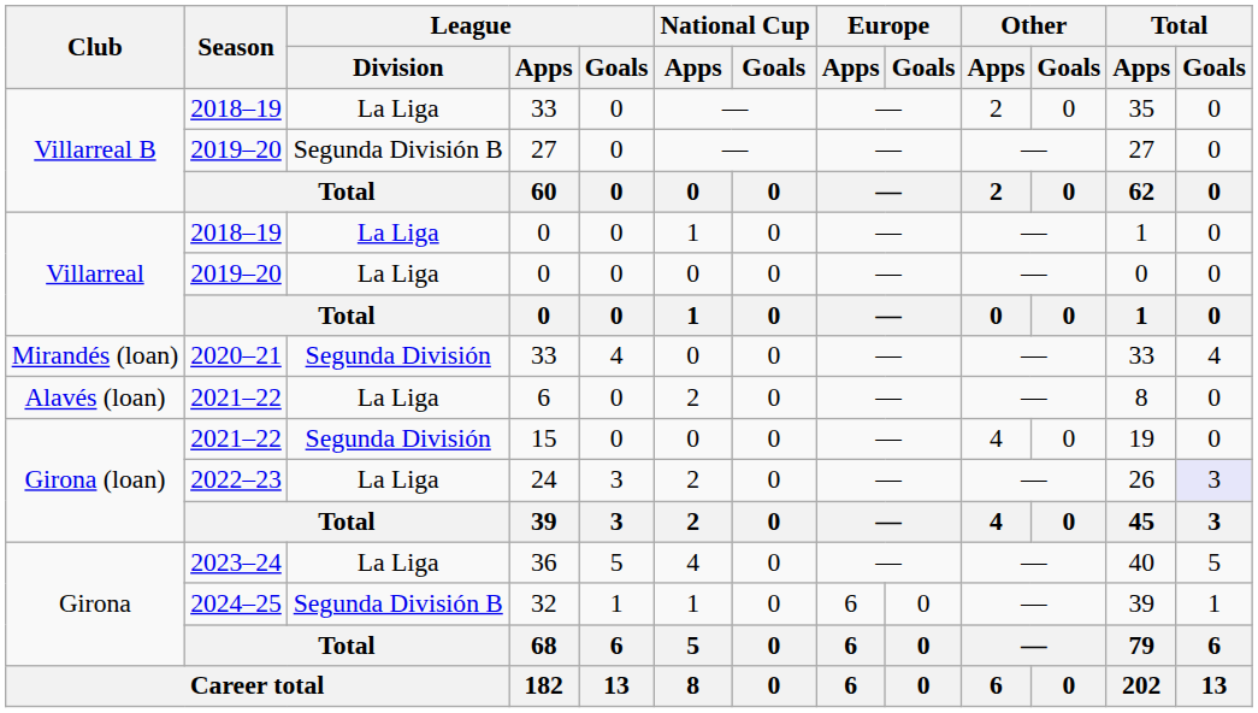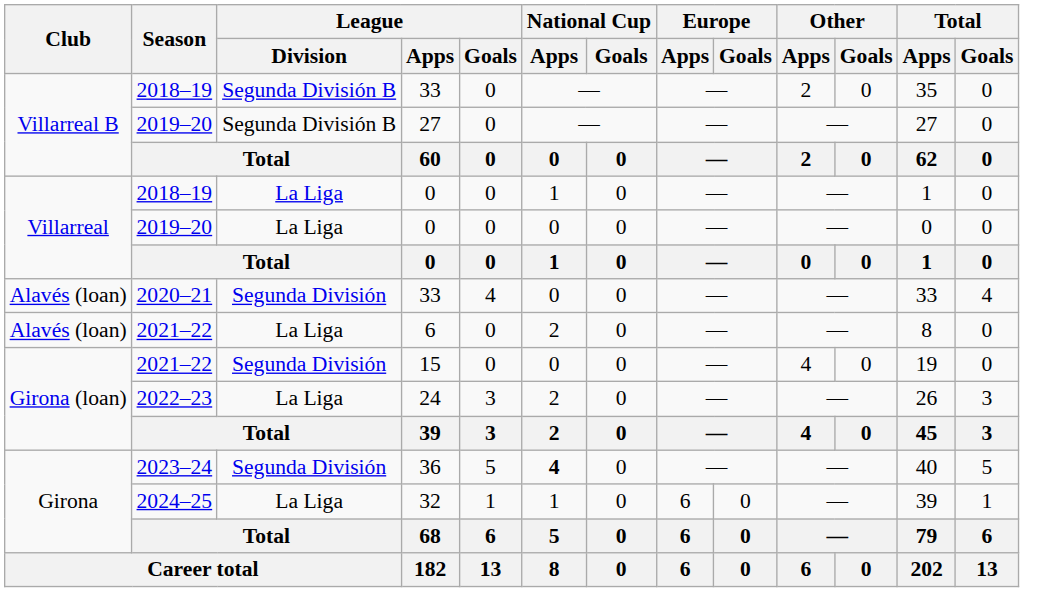 <table class="wikitable" style="text-align:center">
 <tr>
 <th rowspan="2">Club</th>
 <th rowspan="2">Season</th>
 <th colspan="3">League</th>
 <th colspan="2">National Cup</th>
 <th colspan="2">Europe</th>
 <th colspan="2">Other</th>
 <th colspan="2">Total</th>
 </tr>
 <tr>
 <th>Division</th>
 <th>Apps</th>
 <th>Goals</th>
 <th>Apps</th>
 <th>Goals</th>
 <th>Apps</th>
 <th>Goals</th>
 <th>Apps</th>
 <th>Goals</th>
 <th>Apps</th>
 <th>Goals</th>
 </tr>
 <tr>
 <td rowspan="3"><a href='#'>Villarreal B</a></td>
 <td><a href='#'>2018–19</a></td>
-<td>La Liga</td>
+<td><a href='#'>Segunda División B</a></td>
 <td>33</td>
 <td>0</td>
 <td colspan="2">—</td>
 <td colspan="2">—</td>
 <td>2</td>
 <td>0</td>
 <td>35</td>
 <td>0</td>
 </tr>
 <tr>
 <td><a href='#'>2019–20</a></td>
 <td>Segunda División B</td>
 <td>27</td>
 <td>0</td>
 <td colspan="2">—</td>
 <td colspan="2">—</td>
 <td colspan="2">—</td>
 <td>27</td>
 <td>0</td>
 </tr>
 <tr>
 <th colspan="2">Total</th>
 <th>60</th>
 <th>0</th>
 <th>0</th>
 <th>0</th>
 <th colspan="2">—</th>
 <th>2</th>
 <th>0</th>
 <th>62</th>
 <th>0</th>
 </tr>
 <tr>
 <td rowspan="3"><a href='#'>Villarreal</a></td>
 <td><a href='#'>2018–19</a></td>
 <td><a href='#'>La Liga</a></td>
 <td>0</td>
 <td>0</td>
 <td>1</td>
 <td>0</td>
 <td colspan="2">—</td>
 <td colspan="2">—</td>
 <td>1</td>
 <td>0</td>
 </tr>
 <tr>
 <td><a href='#'>2019–20</a></td>
 <td>La Liga</td>
 <td>0</td>
 <td>0</td>
 <td>0</td>
 <td>0</td>
 <td colspan="2">—</td>
 <td colspan="2">—</td>
 <td>0</td>
 <td>0</td>
 </tr>
 <tr>
 <th colspan="2">Total</th>
 <th>0</th>
 <th>0</th>
 <th>1</th>
 <th>0</th>
 <th colspan="2">—</th>
 <th>0</th>
 <th>0</th>
 <th>1</th>
 <th>0</th>
 </tr>
 <tr>
-<td><a href='#'>Mirandés</a> (loan)</td>
+<td><a href='#'>Alavés</a> (loan)</td>
 <td><a href='#'>2020–21</a></td>
 <td><a href='#'>Segunda División</a></td>
 <td>33</td>
 <td>4</td>
 <td>0</td>
 <td>0</td>
 <td colspan="2">—</td>
 <td colspan="2">—</td>
 <td>33</td>
 <td>4</td>
 </tr>
 <tr>
 <td><a href='#'>Alavés</a> (loan)</td>
 <td><a href='#'>2021–22</a></td>
 <td>La Liga</td>
 <td>6</td>
 <td>0</td>
 <td>2</td>
 <td>0</td>
 <td colspan="2">—</td>
 <td colspan="2">—</td>
 <td>8</td>
 <td>0</td>
 </tr>
 <tr>
 <td rowspan="3"><a href='#'>Girona</a> (loan)</td>
 <td><a href='#'>2021–22</a></td>
 <td><a href='#'>Segunda División</a></td>
 <td>15</td>
 <td>0</td>
 <td>0</td>
 <td>0</td>
 <td colspan="2">—</td>
 <td>4</td>
 <td>0</td>
 <td>19</td>
 <td>0</td>
 </tr>
 <tr>
 <td><a href='#'>2022–23</a></td>
 <td>La Liga</td>
 <td>24</td>
 <td>3</td>
 <td>2</td>
 <td>0</td>
 <td colspan="2">—</td>
 <td colspan="2">—</td>
 <td>26</td>
-<td style="background: lavender;">3</td>
+<td>3</td>
 </tr>
 <tr>
 <th colspan="2">Total</th>
 <th>39</th>
 <th>3</th>
 <th>2</th>
 <th>0</th>
 <th colspan="2">—</th>
 <th>4</th>
 <th>0</th>
 <th>45</th>
 <th>3</th>
 </tr>
 <tr>
 <td rowspan="3">Girona</td>
 <td><a href='#'>2023–24</a></td>
-<td>La Liga</td>
+<td><a href='#'>Segunda División</a></td>
 <td>36</td>
 <td>5</td>
-<td>4</td>
+<td><strong>4</strong></td>
 <td>0</td>
 <td colspan="2">—</td>
 <td colspan="2">—</td>
 <td>40</td>
 <td>5</td>
 </tr>
 <tr>
 <td><a href='#'>2024–25</a></td>
-<td><a href='#'>Segunda División B</a></td>
+<td>La Liga</td>
 <td>32</td>
 <td>1</td>
 <td>1</td>
 <td>0</td>
 <td>6</td>
 <td>0</td>
 <td colspan="2">—</td>
 <td>39</td>
 <td>1</td>
 </tr>
 <tr>
 <th colspan="2">Total</th>
 <th>68</th>
 <th>6</th>
 <th>5</th>
 <th>0</th>
 <th>6</th>
 <th>0</th>
 <th colspan="2">—</th>
 <th>79</th>
 <th>6</th>
 </tr>
 <tr>
 <th colspan="3">Career total</th>
 <th>182</th>
 <th>13</th>
 <th>8</th>
 <th>0</th>
 <th>6</th>
 <th>0</th>
 <th>6</th>
 <th>0</th>
 <th>202</th>
 <th>13</th>
 </tr>
 </table>
